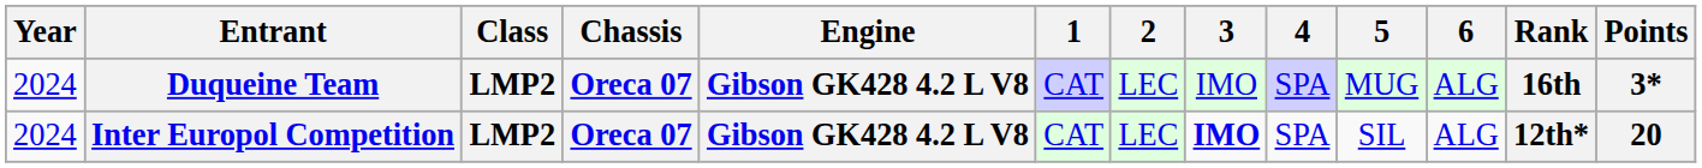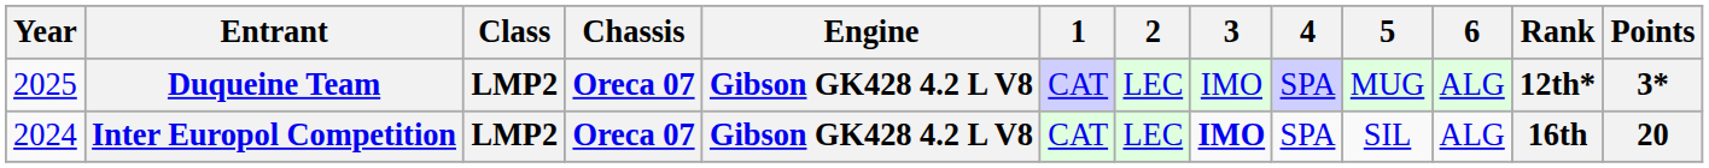 <table class="wikitable" style="text-align:center; font-size:90%">
 <tr>
 <th>Year</th>
 <th>Entrant</th>
 <th>Class</th>
 <th>Chassis</th>
 <th>Engine</th>
 <th>1</th>
 <th>2</th>
 <th>3</th>
 <th>4</th>
 <th>5</th>
 <th>6</th>
 <th>Rank</th>
 <th>Points</th>
 </tr>
 <tr>
-<td><a href='#'>2024</a></td>
+<td><a href='#'>2025</a></td>
 <th><a href='#'>Duqueine Team</a></th>
 <th>LMP2</th>
 <th><a href='#'>Oreca 07</a></th>
 <th><a href='#'>Gibson</a> GK428 4.2 L V8</th>
 <td style="background:#CFCFFF;"><a href='#'>CAT</a><br></td>
 <td style="background:#DFFFDF;"><a href='#'>LEC</a><br></td>
 <td style="background:#DFFFDF;"><a href='#'>IMO</a><br></td>
 <td style="background:#CFCFFF;"><a href='#'>SPA</a><br></td>
 <td style="background:#DFFFDF;"><a href='#'>MUG</a><br></td>
 <td style="background:#DFFFDF;"><a href='#'>ALG</a><br></td>
-<th>16th</th>
+<th>12th*</th>
 <th>3*</th>
 </tr>
 <tr>
 <td><a href='#'>2024</a></td>
 <th><a href='#'>Inter Europol Competition</a></th>
 <th>LMP2</th>
 <th><a href='#'>Oreca 07</a></th>
 <th><a href='#'>Gibson</a> GK428 4.2 L V8</th>
 <td style="background:#DFFFDF;"><a href='#'>CAT</a><br></td>
 <td style="background:#DFFFDF;"><a href='#'>LEC</a><br></td>
 <td style="background:#;"><strong><a href='#'>IMO</a><br></strong></td>
 <td style="background:#;"><a href='#'>SPA</a><br></td>
 <td style="background:#;"><a href='#'>SIL</a><br></td>
 <td style="background:#;"><a href='#'>ALG</a><br></td>
-<th>12th*</th>
+<th>16th</th>
 <th>20</th>
 </tr>
 </table>
